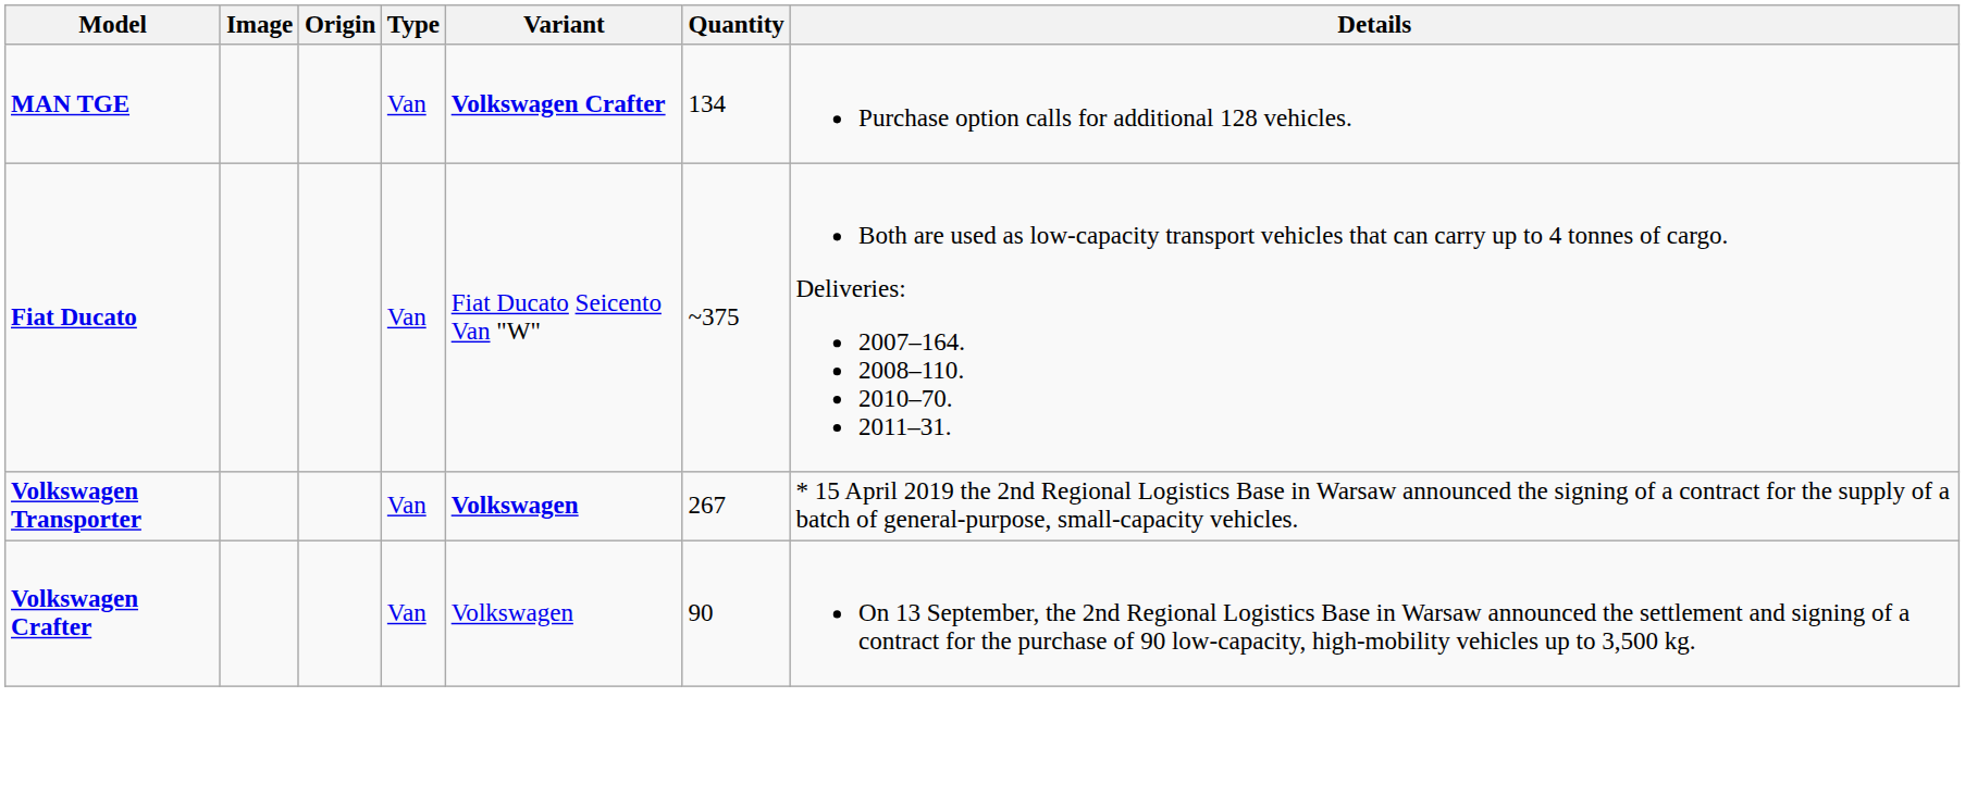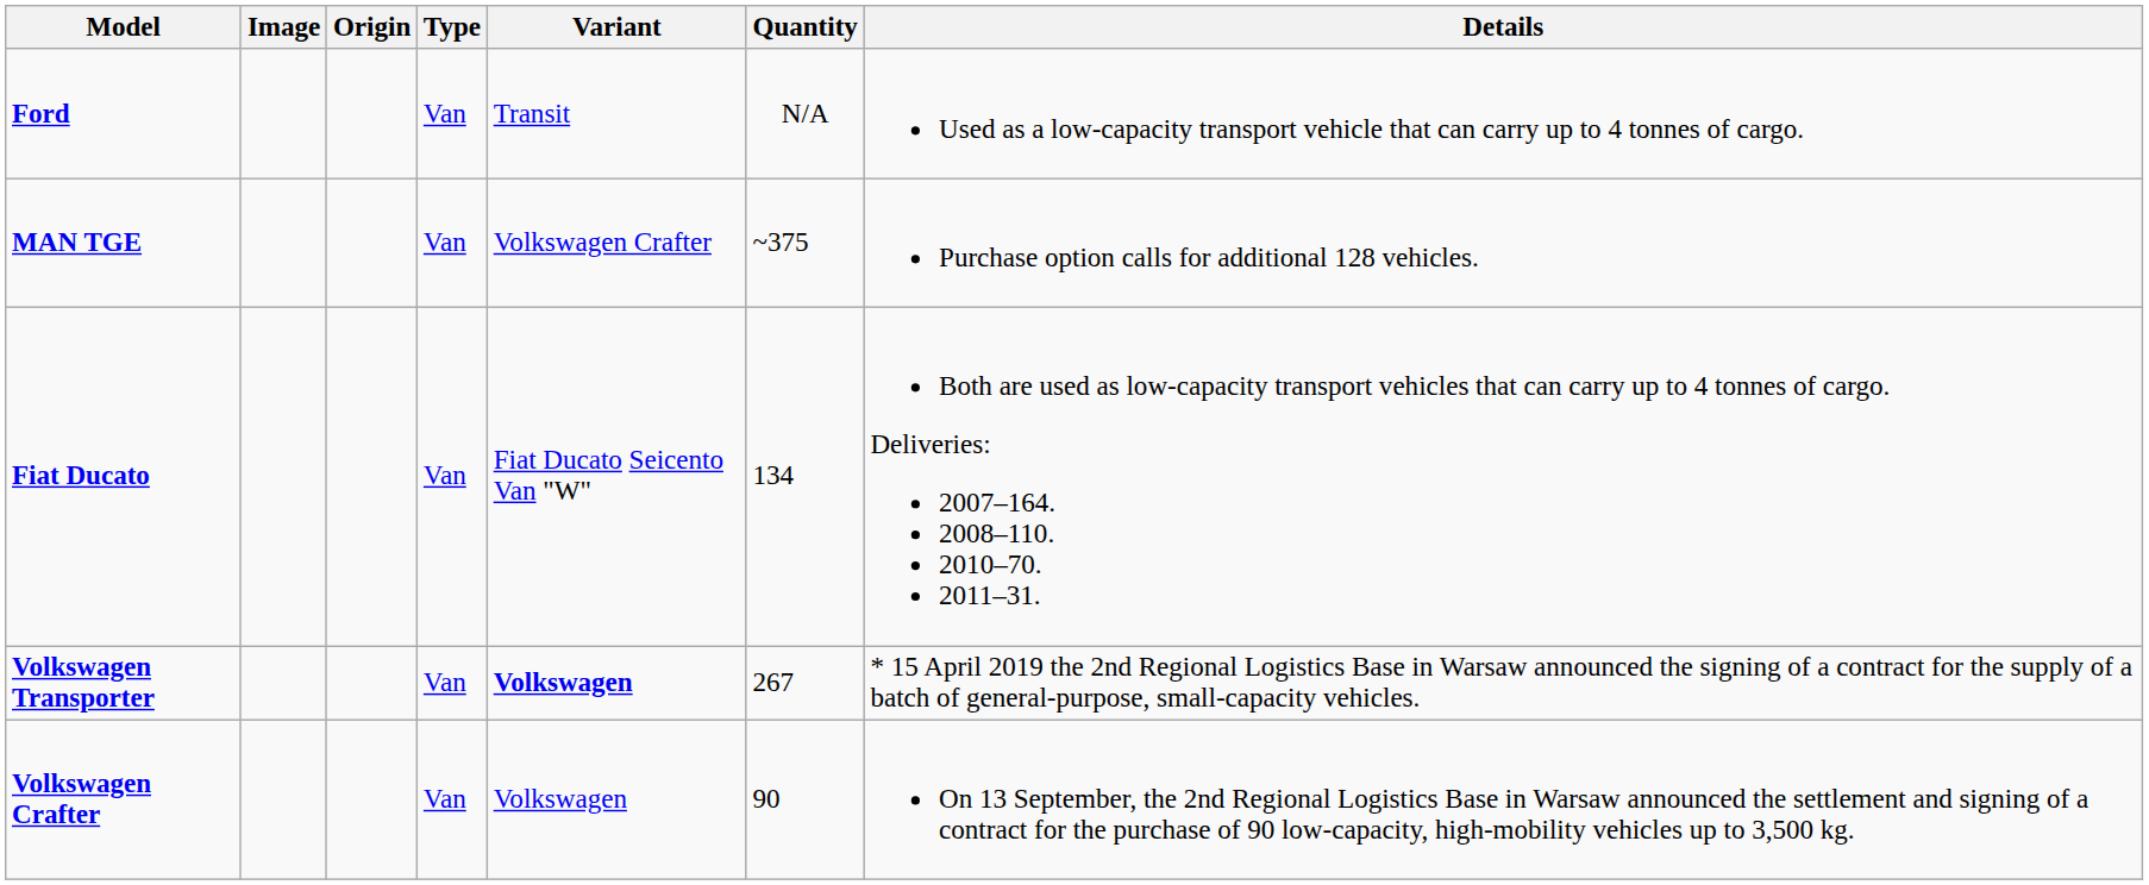 <table class="wikitable">
 <tr>
 <th>Model</th>
 <th>Image</th>
 <th>Origin</th>
 <th>Type</th>
 <th>Variant</th>
 <th>Quantity</th>
 <th>Details</th>
 </tr>
 <tr>
+<td><strong><a href='#'>Ford</a></strong></td>
+<td></td>
+<td><small></small></td>
+<td><a href='#'>Van</a></td>
+<td><a href='#'>Transit</a></td>
+<td style="text-align: center;">N/A</td>
+<td><br><ul><li>Used as a low-capacity transport vehicle that can carry up to 4 tonnes of cargo.</li></ul></td>
+</tr>
+<tr>
 <td><strong><a href='#'>MAN TGE</a></strong></td>
 <td></td>
 <td><small></small></td>
 <td><a href='#'>Van</a></td>
-<td><strong><a href='#'>Volkswagen Crafter</a></strong></td>
-<td>134</td>
+<td><a href='#'>Volkswagen Crafter</a></td>
+<td>~375</td>
 <td><br><ul><li>Purchase option calls for additional 128 vehicles.</li></ul></td>
 </tr>
 <tr>
 <td><strong><a href='#'>Fiat Ducato</a></strong></td>
 <td></td>
 <td><small></small></td>
 <td><a href='#'>Van</a></td>
 <td><a href='#'>Fiat Ducato</a> <a href='#'>Seicento</a> <a href='#'>Van</a>  "W"</td>
-<td>~375</td>
+<td>134</td>
 <td><br><ul><li>Both are used as low-capacity transport vehicles that can carry up to 4 tonnes of cargo.</li></ul>Deliveries:<ul><li>2007–164.</li><li>2008–110.</li><li>2010–70.</li><li>2011–31.</li></ul></td>
 </tr>
 <tr>
 <td><strong><a href='#'>Volkswagen Transporter</a></strong></td>
 <td></td>
 <td><small></small></td>
 <td><a href='#'>Van</a></td>
 <td><strong><a href='#'>Volkswagen</a></strong></td>
 <td>267</td>
 <td>* 15 April 2019 the 2nd Regional Logistics Base in Warsaw announced the signing of a contract for the supply of a batch of general-purpose, small-capacity vehicles.</td>
 </tr>
 <tr>
 <td><strong><a href='#'>Volkswagen Crafter</a></strong></td>
 <td></td>
 <td><small></small></td>
 <td><a href='#'>Van</a></td>
 <td><a href='#'>Volkswagen</a></td>
 <td>90</td>
 <td><br><ul><li>On 13 September, the 2nd Regional Logistics Base in Warsaw announced the settlement and signing of a contract for the purchase of 90 low-capacity, high-mobility vehicles up to 3,500 kg.</li></ul></td>
 </tr>
 </table>
